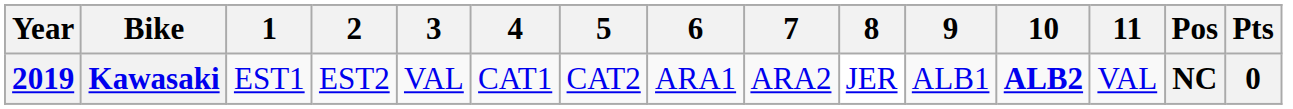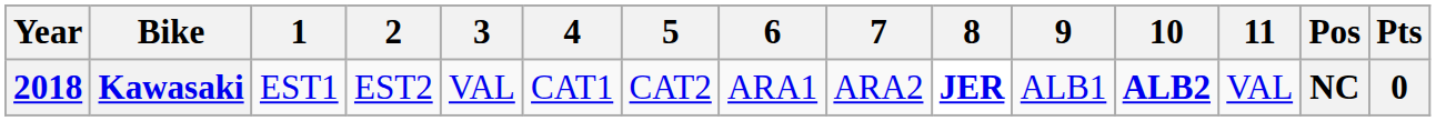 <table class="wikitable" style="text-align:center">
 <tr>
 <th>Year</th>
 <th>Bike</th>
 <th>1</th>
 <th>2</th>
 <th>3</th>
 <th>4</th>
 <th>5</th>
 <th>6</th>
 <th>7</th>
 <th>8</th>
 <th>9</th>
 <th>10</th>
 <th>11</th>
 <th>Pos</th>
 <th>Pts</th>
 </tr>
 <tr>
-<th><a href='#'>2019</a></th>
+<th><a href='#'>2018</a></th>
 <th><a href='#'>Kawasaki</a></th>
 <td style="background:#;"><a href='#'>EST1</a><br></td>
 <td style="background:#;"><a href='#'>EST2</a><br></td>
 <td style="background:#;"><a href='#'>VAL</a><br></td>
 <td style="background:#;"><a href='#'>CAT1</a><br></td>
 <td style="background:#;"><a href='#'>CAT2</a><br></td>
 <td style="background:#;"><a href='#'>ARA1</a><br></td>
 <td style="background:#;"><a href='#'>ARA2</a><br></td>
-<td style="background:#FFFFFF;"><a href='#'>JER</a><br></td>
+<td style="background:#FFFFFF;"><strong><a href='#'>JER</a><br></strong></td>
 <td style="background:#;"><a href='#'>ALB1</a><br></td>
 <td style="background:#;"><strong><a href='#'>ALB2</a><br></strong></td>
 <td style="background:#;"><a href='#'>VAL</a><br></td>
 <th>NC</th>
 <th>0</th>
 </tr>
 </table>
